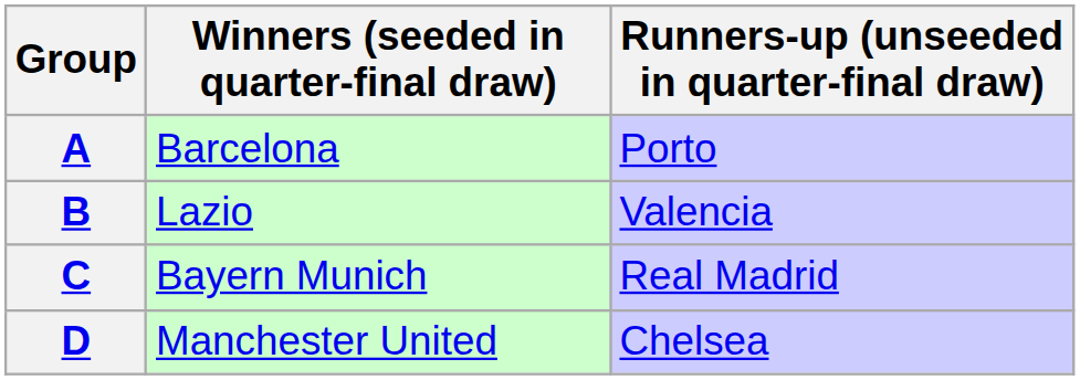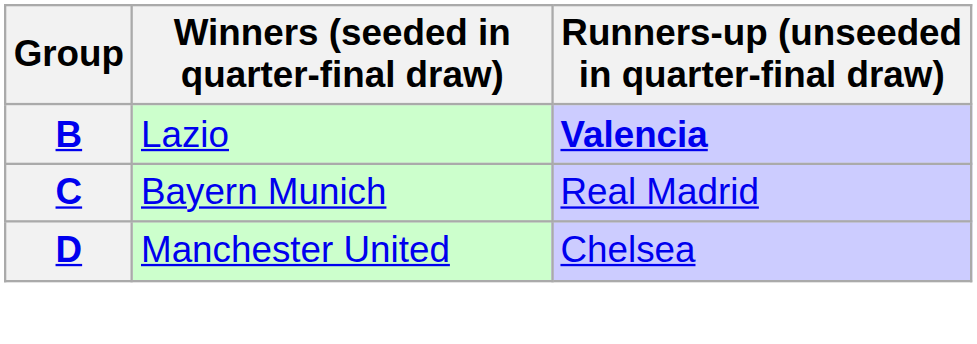 <table class=wikitable>
 <tr>
 <th>Group</th>
 <th width=175>Winners (seeded in quarter-final draw)</th>
 <th width=175>Runners-up (unseeded in quarter-final draw)</th>
 </tr>
 <tr>
-<th><a href='#'>A</a></th>
-<td bgcolor="#ccffcc"> <a href='#'>Barcelona</a></td>
-<td bgcolor="#ccccff"> <a href='#'>Porto</a></td>
-</tr>
-<tr>
 <th><a href='#'>B</a></th>
 <td bgcolor="#ccffcc"> <a href='#'>Lazio</a></td>
-<td bgcolor="#ccccff"> <a href='#'>Valencia</a></td>
+<td bgcolor="#ccccff"><strong> <a href='#'>Valencia</a></strong></td>
 </tr>
 <tr>
 <th><a href='#'>C</a></th>
 <td bgcolor="#ccffcc"> <a href='#'>Bayern Munich</a></td>
 <td bgcolor="#ccccff"> <a href='#'>Real Madrid</a></td>
 </tr>
 <tr>
 <th><a href='#'>D</a></th>
 <td bgcolor="#ccffcc"> <a href='#'>Manchester United</a></td>
 <td bgcolor="#ccccff"> <a href='#'>Chelsea</a></td>
 </tr>
 </table>
